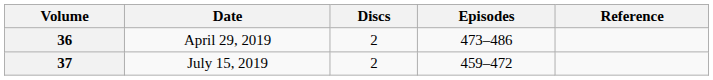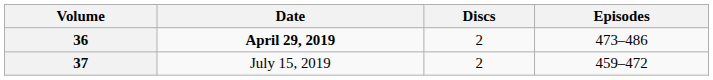 <table class="wikitable" style="text-align: center; width: 60%;">
 <tr>
 <th scope="col" 175px;>Volume</th>
 <th scope="col" 125px;>Date</th>
 <th scope="col">Discs</th>
 <th scope="col">Episodes</th>
-<th scope="col">Reference</th>
 </tr>
 <tr>
 <th scope="row">36</th>
-<td>April 29, 2019</td>
+<td><strong>April 29, 2019</strong></td>
 <td>2</td>
 <td>473–486</td>
-<td></td>
 </tr>
 <tr>
 <th scope="row">37</th>
 <td>July 15, 2019</td>
 <td>2</td>
 <td>459–472</td>
-<td></td>
 </tr>
 </table>
